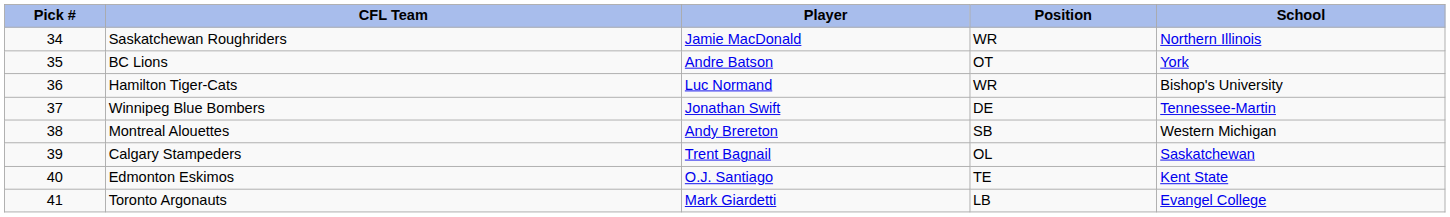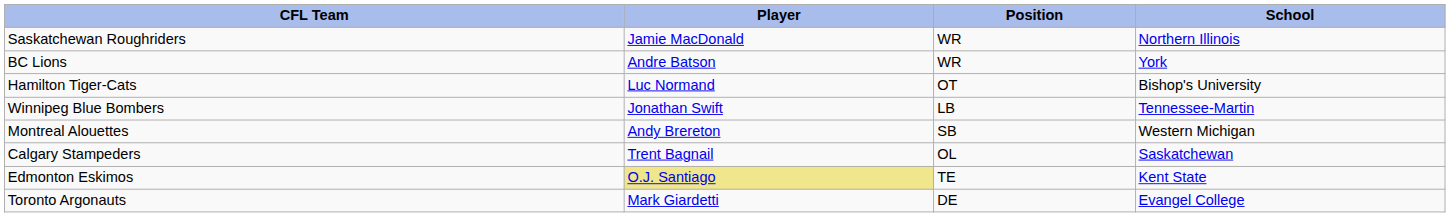 <table class="wikitable" style="width: 100%">
 <tr>
-<th style="background:#A8BDEC;" width=7%>Pick #</th>
 <th width=40% style="background:#A8BDEC;">CFL Team</th>
 <th width=20% style="background:#A8BDEC;">Player</th>
 <th width=13% style="background:#A8BDEC;">Position</th>
 <th width=20% style="background:#A8BDEC;">School</th>
 </tr>
 <tr>
-<td align=center>34</td>
 <td>Saskatchewan Roughriders</td>
 <td><a href='#'>Jamie MacDonald</a></td>
 <td>WR</td>
 <td><a href='#'>Northern Illinois</a></td>
 </tr>
 <tr>
-<td align=center>35</td>
 <td>BC Lions</td>
 <td><a href='#'>Andre Batson</a></td>
-<td>OT</td>
+<td>WR</td>
 <td><a href='#'>York</a></td>
 </tr>
 <tr>
-<td align=center>36</td>
 <td>Hamilton Tiger-Cats</td>
 <td><a href='#'>Luc Normand</a></td>
-<td>WR</td>
+<td>OT</td>
 <td>Bishop's University</td>
 </tr>
 <tr>
-<td align=center>37</td>
 <td>Winnipeg Blue Bombers</td>
 <td><a href='#'>Jonathan Swift</a></td>
-<td>DE</td>
+<td>LB</td>
 <td><a href='#'>Tennessee-Martin</a></td>
 </tr>
 <tr>
-<td align=center>38</td>
 <td>Montreal Alouettes</td>
 <td><a href='#'>Andy Brereton</a></td>
 <td>SB</td>
 <td>Western Michigan</td>
 </tr>
 <tr>
-<td align=center>39</td>
 <td>Calgary Stampeders</td>
 <td><a href='#'>Trent Bagnail</a></td>
 <td>OL</td>
 <td><a href='#'>Saskatchewan</a></td>
 </tr>
 <tr>
-<td align=center>40</td>
 <td>Edmonton Eskimos</td>
-<td><a href='#'>O.J. Santiago</a></td>
+<td style="background: khaki;"><a href='#'>O.J. Santiago</a></td>
 <td>TE</td>
 <td><a href='#'>Kent State</a></td>
 </tr>
 <tr>
-<td align=center>41</td>
 <td>Toronto Argonauts</td>
 <td><a href='#'>Mark Giardetti</a></td>
-<td>LB</td>
+<td>DE</td>
 <td><a href='#'>Evangel College</a></td>
 </tr>
 </table>
